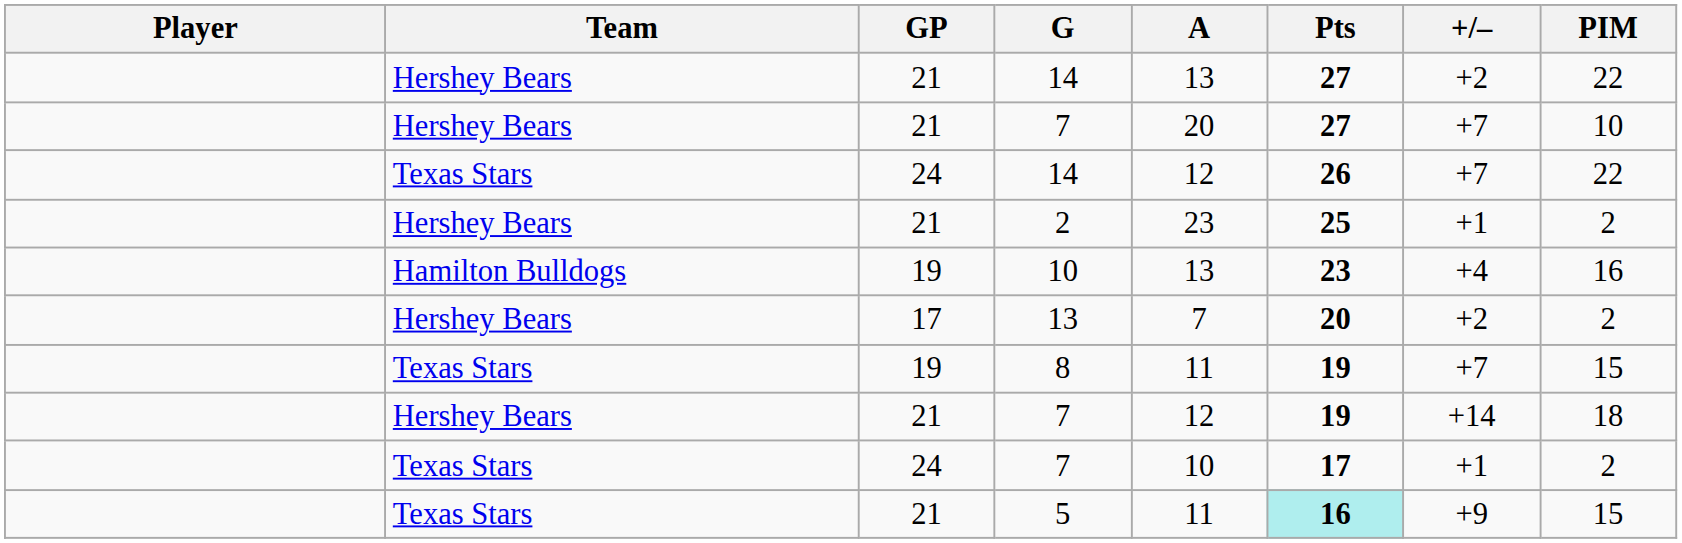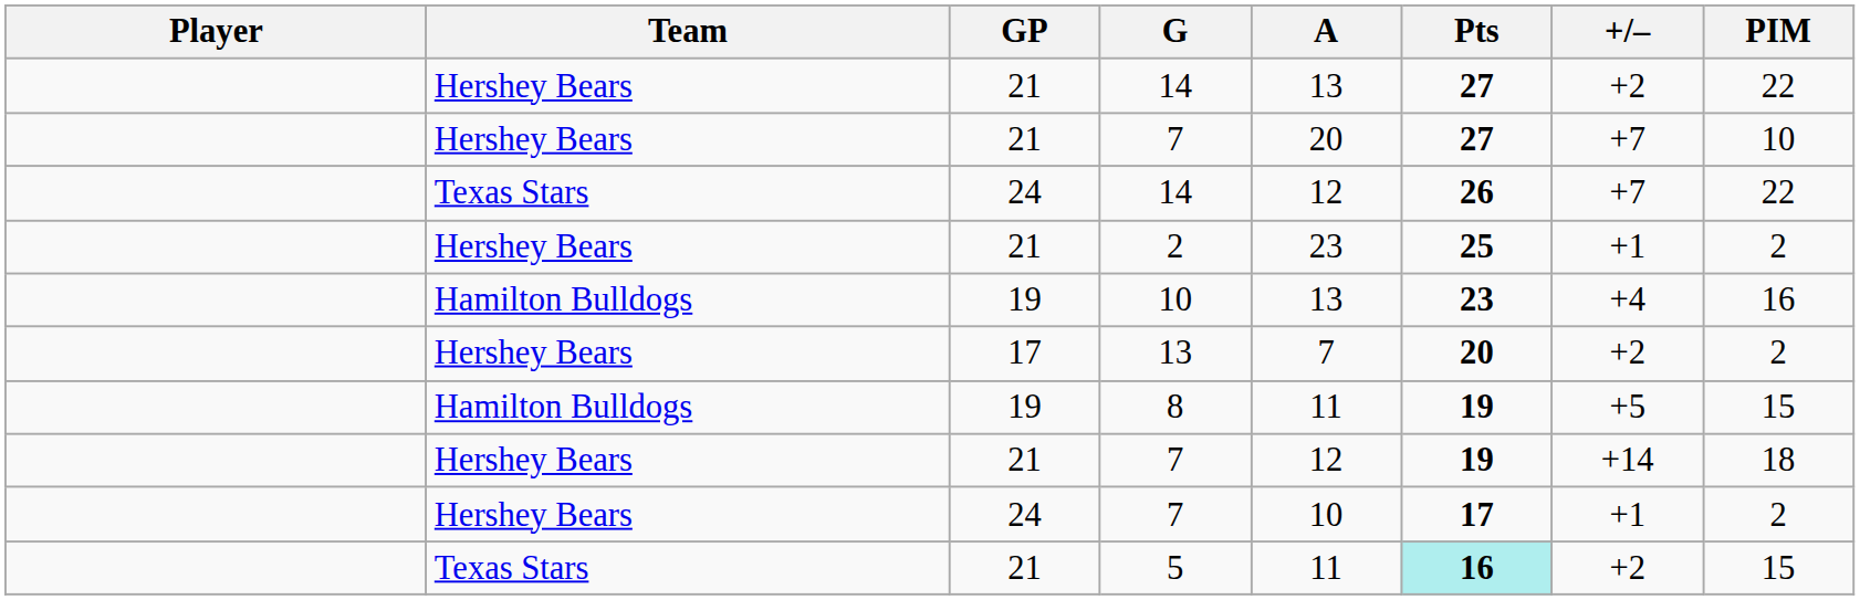 <table class="wikitable sortable" style="text-align:center;">
 <tr>
 <th style="width:12em">Player</th>
 <th style="width:15em">Team</th>
 <th style="width:4em">GP</th>
 <th style="width:4em">G</th>
 <th style="width:4em">A</th>
 <th style="width:4em">Pts</th>
 <th style="width:4em">+/–</th>
 <th style="width:4em">PIM</th>
 </tr>
 <tr>
 <td align=left></td>
 <td align=left><a href='#'>Hershey Bears</a></td>
 <td>21</td>
 <td>14</td>
 <td>13</td>
 <td><strong>27</strong></td>
 <td>+2</td>
 <td>22</td>
 </tr>
 <tr>
 <td align=left></td>
 <td align=left><a href='#'>Hershey Bears</a></td>
 <td>21</td>
 <td>7</td>
 <td>20</td>
 <td><strong>27</strong></td>
 <td>+7</td>
 <td>10</td>
 </tr>
 <tr>
 <td align=left></td>
 <td align=left><a href='#'>Texas Stars</a></td>
 <td>24</td>
 <td>14</td>
 <td>12</td>
 <td><strong>26</strong></td>
 <td>+7</td>
 <td>22</td>
 </tr>
 <tr>
 <td align=left></td>
 <td align=left><a href='#'>Hershey Bears</a></td>
 <td>21</td>
 <td>2</td>
 <td>23</td>
 <td><strong>25</strong></td>
 <td>+1</td>
 <td>2</td>
 </tr>
 <tr>
 <td align=left></td>
 <td align=left><a href='#'>Hamilton Bulldogs</a></td>
 <td>19</td>
 <td>10</td>
 <td>13</td>
 <td><strong>23</strong></td>
 <td>+4</td>
 <td>16</td>
 </tr>
 <tr>
 <td align=left></td>
 <td align=left><a href='#'>Hershey Bears</a></td>
 <td>17</td>
 <td>13</td>
 <td>7</td>
 <td><strong>20</strong></td>
 <td>+2</td>
 <td>2</td>
 </tr>
 <tr>
 <td align=left></td>
-<td align=left><a href='#'>Texas Stars</a></td>
+<td align=left><a href='#'>Hamilton Bulldogs</a></td>
 <td>19</td>
 <td>8</td>
 <td>11</td>
 <td><strong>19</strong></td>
-<td>+7</td>
+<td>+5</td>
 <td>15</td>
 </tr>
 <tr>
 <td align=left></td>
 <td align=left><a href='#'>Hershey Bears</a></td>
 <td>21</td>
 <td>7</td>
 <td>12</td>
 <td><strong>19</strong></td>
 <td>+14</td>
 <td>18</td>
 </tr>
 <tr>
 <td align=left></td>
-<td align=left><a href='#'>Texas Stars</a></td>
+<td align=left><a href='#'>Hershey Bears</a></td>
 <td>24</td>
 <td>7</td>
 <td>10</td>
 <td><strong>17</strong></td>
 <td>+1</td>
 <td>2</td>
 </tr>
 <tr>
 <td align=left></td>
 <td align=left><a href='#'>Texas Stars</a></td>
 <td>21</td>
 <td>5</td>
 <td>11</td>
 <td style="background: paleturquoise;"><strong>16</strong></td>
-<td>+9</td>
+<td>+2</td>
 <td>15</td>
 </tr>
 </table>
